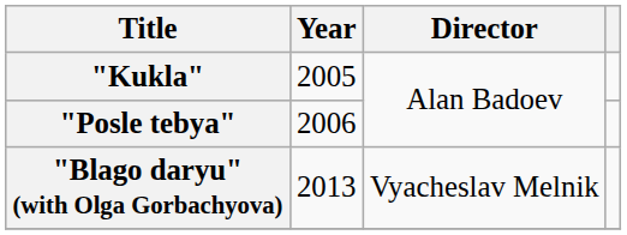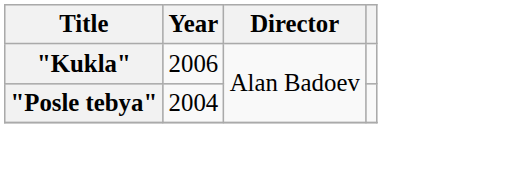 <table class="wikitable plainrowheaders" style="text-align:center;">
 <tr>
 <th>Title</th>
 <th>Year</th>
 <th>Director</th>
 <th></th>
 </tr>
 <tr>
 <th scope="row">"Kukla"</th>
-<td>2005</td>
+<td>2006</td>
 <td rowspan=2>Alan Badoev</td>
 <td></td>
 </tr>
 <tr>
 <th scope="row">"Posle tebya"</th>
-<td>2006</td>
-<td></td>
-</tr>
-<tr>
-<th scope="row">"Blago daryu"<br> <small>(with Olga Gorbachyova)</small></th>
-<td>2013</td>
-<td>Vyacheslav Melnik</td>
+<td>2004</td>
 <td></td>
 </tr>
 <tr>
 </tr>
 </table>
